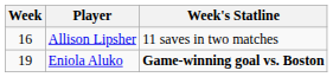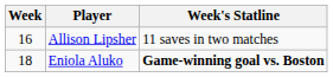 <table class=wikitable>
 <tr>
 <th>Week</th>
 <th>Player</th>
 <th>Week's Statline</th>
 </tr>
 <tr>
 <td align=center>16</td>
 <td> <a href='#'>Allison Lipsher</a></td>
 <td>11 saves in two matches</td>
 </tr>
 <tr>
-<td align=center>19</td>
+<td align=center>18</td>
 <td> <a href='#'>Eniola Aluko</a></td>
 <td><strong>Game-winning goal vs. Boston</strong></td>
 </tr>
 </table>
